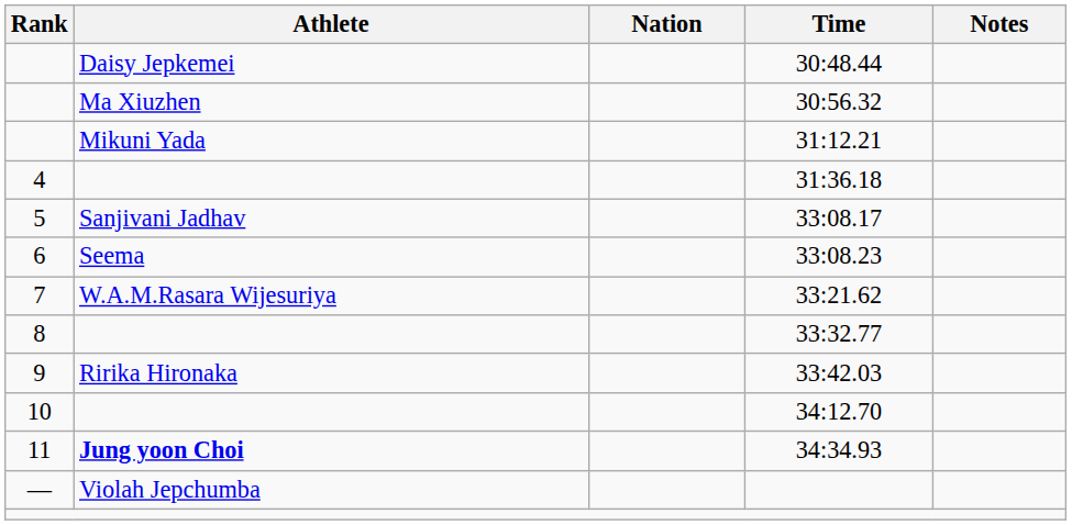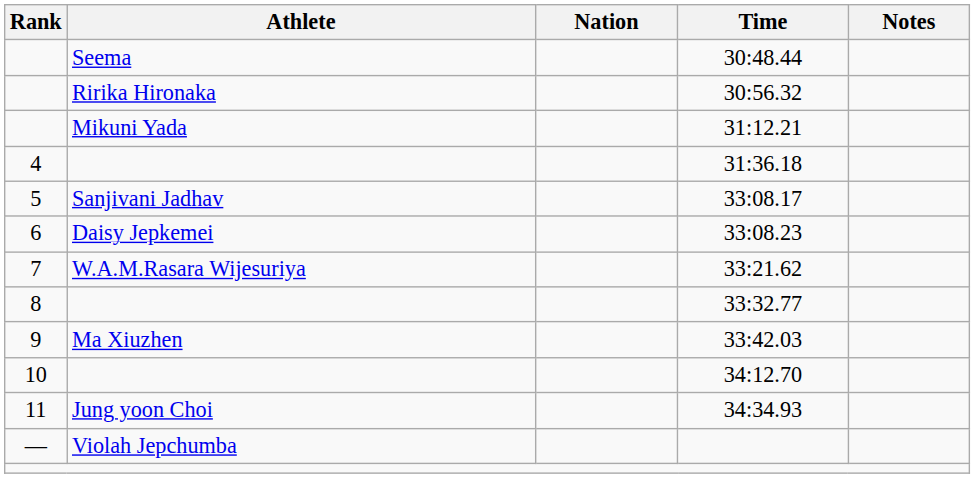 <table class="wikitable sortable" style="text-align:center;width: 55%;">
 <tr>
 <th scope="col" style="width: 10px;">Rank</th>
 <th scope="col">Athlete</th>
 <th scope="col">Nation</th>
 <th scope="col">Time</th>
 <th scope="col">Notes</th>
 </tr>
 <tr>
 <td></td>
-<td align=left><a href='#'>Daisy Jepkemei</a></td>
+<td align=left><a href='#'>Seema</a></td>
 <td align=left></td>
 <td>30:48.44</td>
 <td></td>
 </tr>
 <tr>
 <td></td>
-<td align=left><a href='#'>Ma Xiuzhen</a></td>
+<td align=left><a href='#'>Ririka Hironaka</a></td>
 <td align=left></td>
 <td>30:56.32</td>
 <td></td>
 </tr>
 <tr>
 <td></td>
 <td align=left><a href='#'>Mikuni Yada</a></td>
 <td align=left></td>
 <td>31:12.21</td>
 <td></td>
 </tr>
 <tr>
 <td>4</td>
 <td align=left></td>
 <td align=left></td>
 <td>31:36.18</td>
 <td></td>
 </tr>
 <tr>
 <td>5</td>
 <td align=left><a href='#'>Sanjivani Jadhav</a></td>
 <td align=left></td>
 <td>33:08.17</td>
 <td></td>
 </tr>
 <tr>
 <td>6</td>
-<td align=left><a href='#'>Seema</a></td>
+<td align=left><a href='#'>Daisy Jepkemei</a></td>
 <td align=left></td>
 <td>33:08.23</td>
 <td></td>
 </tr>
 <tr>
 <td>7</td>
 <td align=left><a href='#'>W.A.M.Rasara Wijesuriya</a></td>
 <td align=left></td>
 <td>33:21.62</td>
 <td></td>
 </tr>
 <tr>
 <td>8</td>
 <td align=left></td>
 <td align=left></td>
 <td>33:32.77</td>
 <td></td>
 </tr>
 <tr>
 <td>9</td>
-<td align=left><a href='#'>Ririka Hironaka</a></td>
+<td align=left><a href='#'>Ma Xiuzhen</a></td>
 <td align=left></td>
 <td>33:42.03</td>
 <td></td>
 </tr>
 <tr>
 <td>10</td>
 <td align=left></td>
 <td align=left></td>
 <td>34:12.70</td>
 <td></td>
 </tr>
 <tr>
 <td>11</td>
-<td align=left><strong><a href='#'>Jung yoon Choi</a></strong></td>
+<td align=left><a href='#'>Jung yoon Choi</a></td>
 <td align=left></td>
 <td>34:34.93</td>
 <td></td>
 </tr>
 <tr>
 <td>—</td>
 <td align=left><a href='#'>Violah Jepchumba</a></td>
 <td align=left></td>
 <td></td>
 <td></td>
 </tr>
 <tr class="sortbottom">
 <td colspan="5"></td>
 </tr>
 </table>
